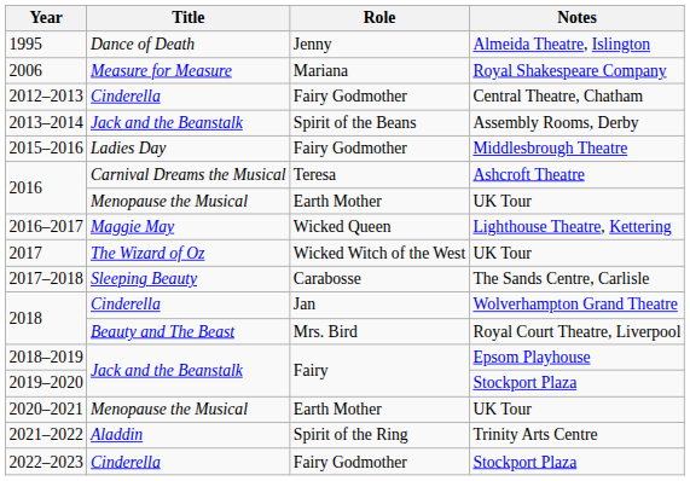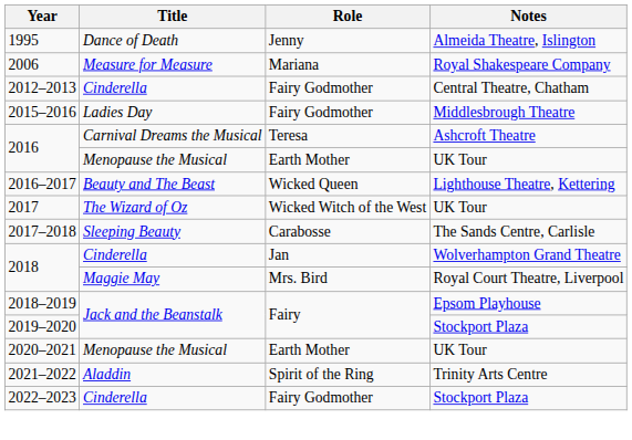 <table class="wikitable sortable">
 <tr>
 <th>Year</th>
 <th>Title</th>
 <th class="unsortable">Role</th>
 <th class="unsortable">Notes</th>
 </tr>
 <tr>
 <td>1995</td>
 <td><em>Dance of Death</em></td>
 <td>Jenny</td>
 <td><a href='#'>Almeida Theatre</a>, <a href='#'>Islington</a></td>
 </tr>
 <tr>
 <td>2006</td>
 <td><em><a href='#'>Measure for Measure</a></em></td>
 <td>Mariana</td>
 <td><a href='#'>Royal Shakespeare Company</a></td>
 </tr>
 <tr>
 <td>2012–2013</td>
 <td><em><a href='#'>Cinderella</a></em></td>
 <td>Fairy Godmother</td>
 <td>Central Theatre, Chatham</td>
 </tr>
 <tr>
-<td>2013–2014</td>
-<td><em><a href='#'>Jack and the Beanstalk</a></em></td>
-<td>Spirit of the Beans</td>
-<td>Assembly Rooms, Derby</td>
-</tr>
-<tr>
 <td>2015–2016</td>
 <td><em>Ladies Day</em></td>
 <td>Fairy Godmother</td>
 <td><a href='#'>Middlesbrough Theatre</a></td>
 </tr>
 <tr>
 <td rowspan="2">2016</td>
 <td><em>Carnival Dreams the Musical</em></td>
 <td>Teresa</td>
 <td><a href='#'>Ashcroft Theatre</a></td>
 </tr>
 <tr>
 <td><em>Menopause the Musical</em></td>
 <td>Earth Mother</td>
 <td>UK Tour</td>
 </tr>
 <tr>
 <td>2016–2017</td>
-<td><em><a href='#'>Maggie May</a></em></td>
+<td><em><a href='#'>Beauty and The Beast</a></em></td>
 <td>Wicked Queen</td>
 <td><a href='#'>Lighthouse Theatre</a>, <a href='#'>Kettering</a></td>
 </tr>
 <tr>
 <td>2017</td>
 <td><a href='#'><em>The Wizard of Oz</em></a></td>
 <td>Wicked Witch of the West</td>
 <td>UK Tour</td>
 </tr>
 <tr>
 <td>2017–2018</td>
 <td><em><a href='#'>Sleeping Beauty</a></em></td>
 <td>Carabosse</td>
 <td>The Sands Centre, Carlisle</td>
 </tr>
 <tr>
 <td rowspan=2>2018</td>
 <td><em><a href='#'>Cinderella</a></em></td>
 <td>Jan</td>
 <td><a href='#'>Wolverhampton Grand Theatre</a></td>
 </tr>
 <tr>
-<td><em><a href='#'>Beauty and The Beast</a></em></td>
+<td><em><a href='#'>Maggie May</a></em></td>
 <td>Mrs. Bird</td>
 <td>Royal Court Theatre, Liverpool</td>
 </tr>
 <tr>
 <td>2018–2019</td>
 <td rowspan=2><em><a href='#'>Jack and the Beanstalk</a></em></td>
 <td rowspan=2>Fairy</td>
 <td><a href='#'>Epsom Playhouse</a></td>
 </tr>
 <tr>
 <td>2019–2020</td>
 <td><a href='#'>Stockport Plaza</a></td>
 </tr>
 <tr>
 <td>2020–2021</td>
 <td><em>Menopause the Musical</em></td>
 <td>Earth Mother</td>
 <td>UK Tour</td>
 </tr>
 <tr>
 <td>2021–2022</td>
 <td><em><a href='#'>Aladdin</a></em></td>
 <td>Spirit of the Ring</td>
 <td>Trinity Arts Centre</td>
 </tr>
 <tr>
 <td>2022–2023</td>
 <td><em><a href='#'>Cinderella</a></em></td>
 <td>Fairy Godmother</td>
 <td><a href='#'>Stockport Plaza</a></td>
 </tr>
 </table>
